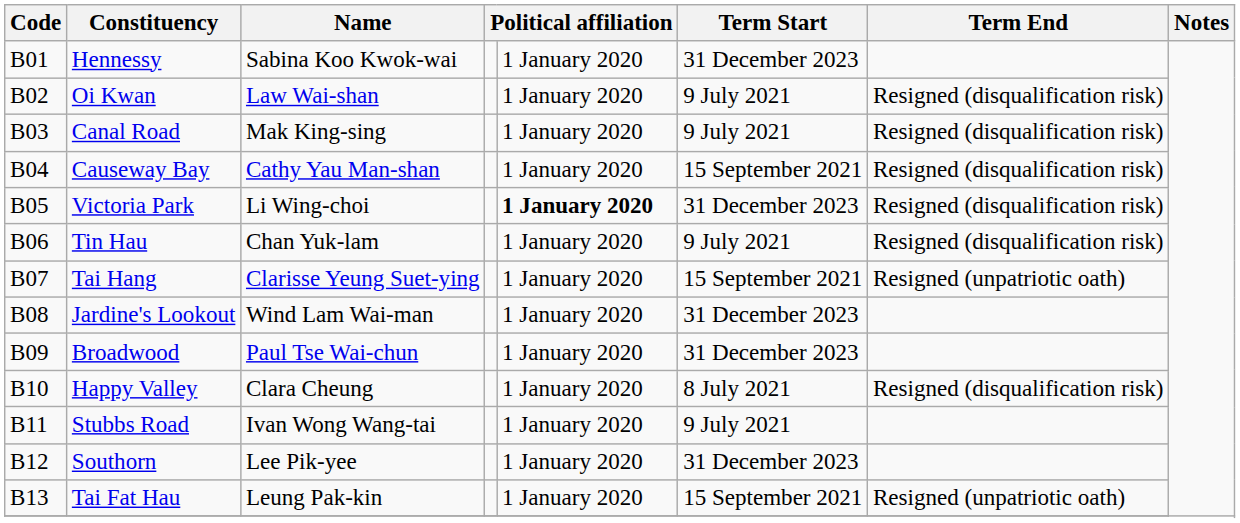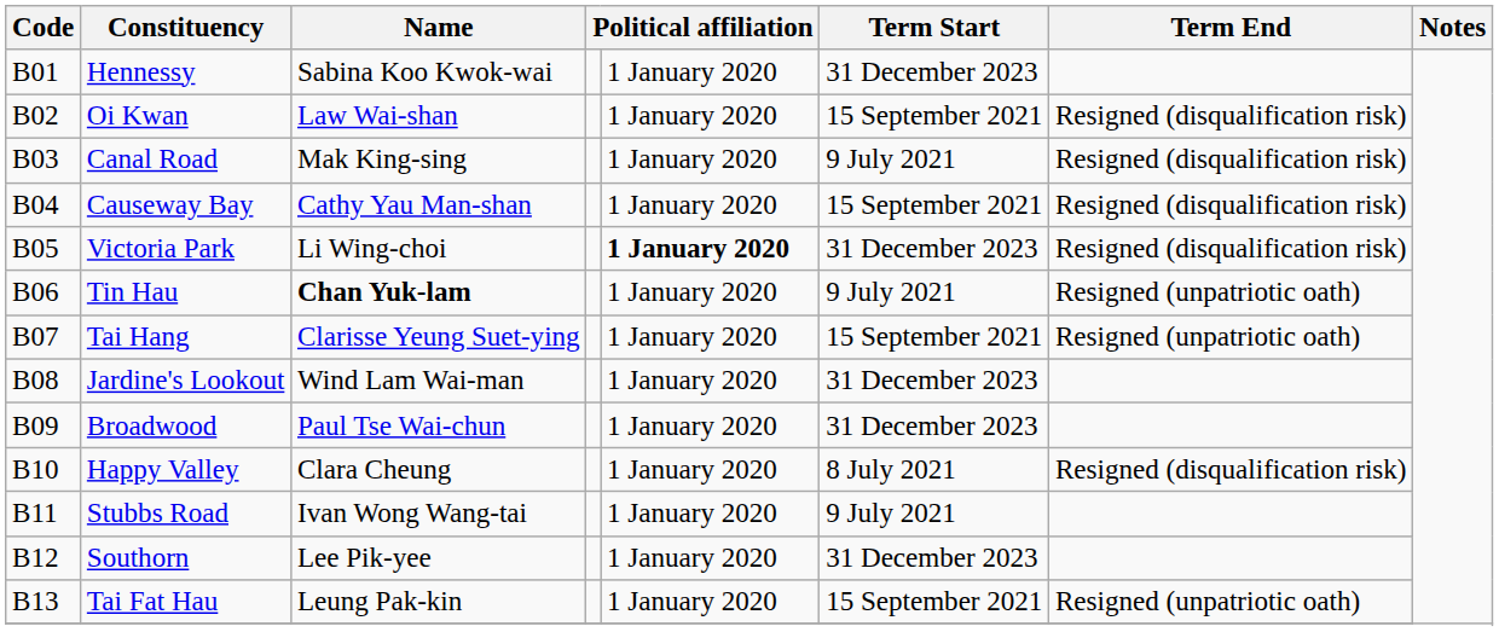 <table class="wikitable sortable" border=1>
 <tr>
 <th>Code</th>
 <th>Constituency</th>
 <th>Name</th>
 <th colspan=2>Political affiliation</th>
 <th>Term Start</th>
 <th>Term End</th>
 <th>Notes</th>
 </tr>
 <tr>
 <td>B01</td>
 <td><a href='#'>Hennessy</a></td>
 <td>Sabina Koo Kwok-wai</td>
 <td></td>
 <td>1 January 2020</td>
 <td>31 December 2023</td>
 <td></td>
 </tr>
 <tr>
 <td>B02</td>
 <td><a href='#'>Oi Kwan</a></td>
 <td><a href='#'>Law Wai-shan</a></td>
 <td></td>
 <td>1 January 2020</td>
-<td>9 July 2021</td>
+<td>15 September 2021</td>
 <td>Resigned (disqualification risk)</td>
 </tr>
 <tr>
 <td>B03</td>
 <td><a href='#'>Canal Road</a></td>
 <td>Mak King-sing</td>
 <td></td>
 <td>1 January 2020</td>
 <td>9 July 2021</td>
 <td>Resigned (disqualification risk)</td>
 </tr>
 <tr>
 <td>B04</td>
 <td><a href='#'>Causeway Bay</a></td>
 <td><a href='#'>Cathy Yau Man-shan</a></td>
 <td></td>
 <td>1 January 2020</td>
 <td>15 September 2021</td>
 <td>Resigned (disqualification risk)</td>
 </tr>
 <tr>
 <td>B05</td>
 <td><a href='#'>Victoria Park</a></td>
 <td>Li Wing-choi</td>
 <td></td>
 <td><strong>1 January 2020</strong></td>
 <td>31 December 2023</td>
 <td>Resigned (disqualification risk)</td>
 </tr>
 <tr>
 <td>B06</td>
 <td><a href='#'>Tin Hau</a></td>
-<td>Chan Yuk-lam</td>
+<td><strong>Chan Yuk-lam</strong></td>
 <td></td>
 <td>1 January 2020</td>
 <td>9 July 2021</td>
-<td>Resigned (disqualification risk)</td>
+<td>Resigned (unpatriotic oath)</td>
 </tr>
 <tr>
 <td>B07</td>
 <td><a href='#'>Tai Hang</a></td>
 <td><a href='#'>Clarisse Yeung Suet-ying</a></td>
 <td></td>
 <td>1 January 2020</td>
 <td>15 September 2021</td>
 <td>Resigned (unpatriotic oath)</td>
 </tr>
 <tr>
 <td>B08</td>
 <td><a href='#'>Jardine's Lookout</a></td>
 <td>Wind Lam Wai-man</td>
 <td></td>
 <td>1 January 2020</td>
 <td>31 December 2023</td>
 <td></td>
 </tr>
 <tr>
 <td>B09</td>
 <td><a href='#'>Broadwood</a></td>
 <td><a href='#'>Paul Tse Wai-chun</a></td>
 <td></td>
 <td>1 January 2020</td>
 <td>31 December 2023</td>
 <td></td>
 </tr>
 <tr>
 <td>B10</td>
 <td><a href='#'>Happy Valley</a></td>
 <td>Clara Cheung</td>
 <td></td>
 <td>1 January 2020</td>
 <td>8 July 2021</td>
 <td>Resigned (disqualification risk)</td>
 </tr>
 <tr>
 <td>B11</td>
 <td><a href='#'>Stubbs Road</a></td>
 <td>Ivan Wong Wang-tai</td>
 <td></td>
 <td>1 January 2020</td>
 <td>9 July 2021</td>
 <td></td>
 </tr>
 <tr>
 <td>B12</td>
 <td><a href='#'>Southorn</a></td>
 <td>Lee Pik-yee</td>
 <td></td>
 <td>1 January 2020</td>
 <td>31 December 2023</td>
 <td></td>
 </tr>
 <tr>
 <td>B13</td>
 <td><a href='#'>Tai Fat Hau</a></td>
 <td>Leung Pak-kin</td>
 <td></td>
 <td>1 January 2020</td>
 <td>15 September 2021</td>
 <td>Resigned (unpatriotic oath)</td>
 </tr>
 <tr>
 </tr>
 </table>
